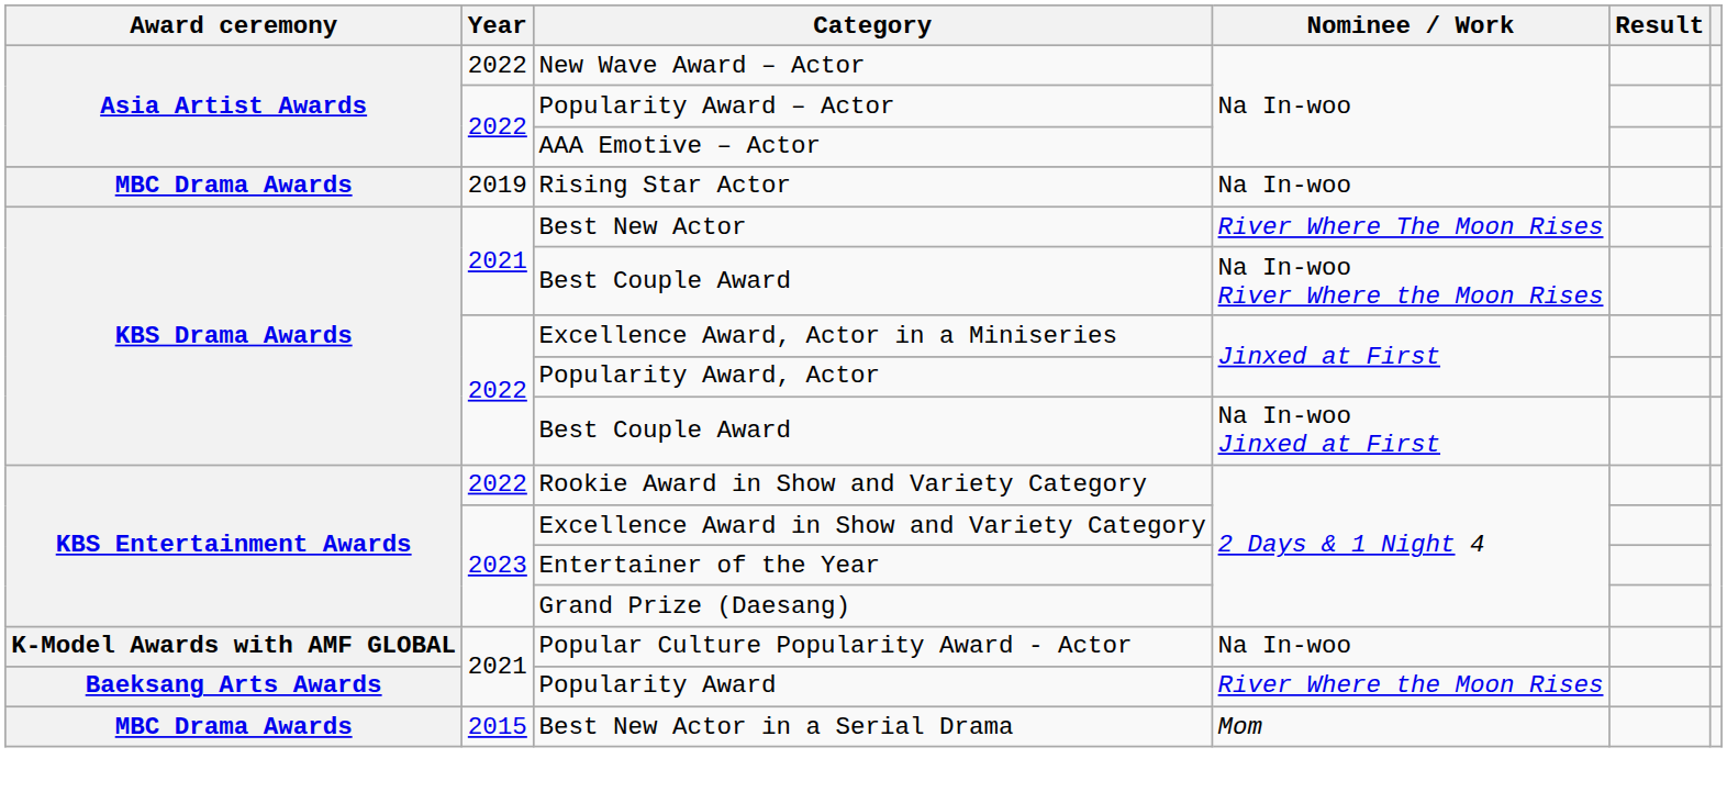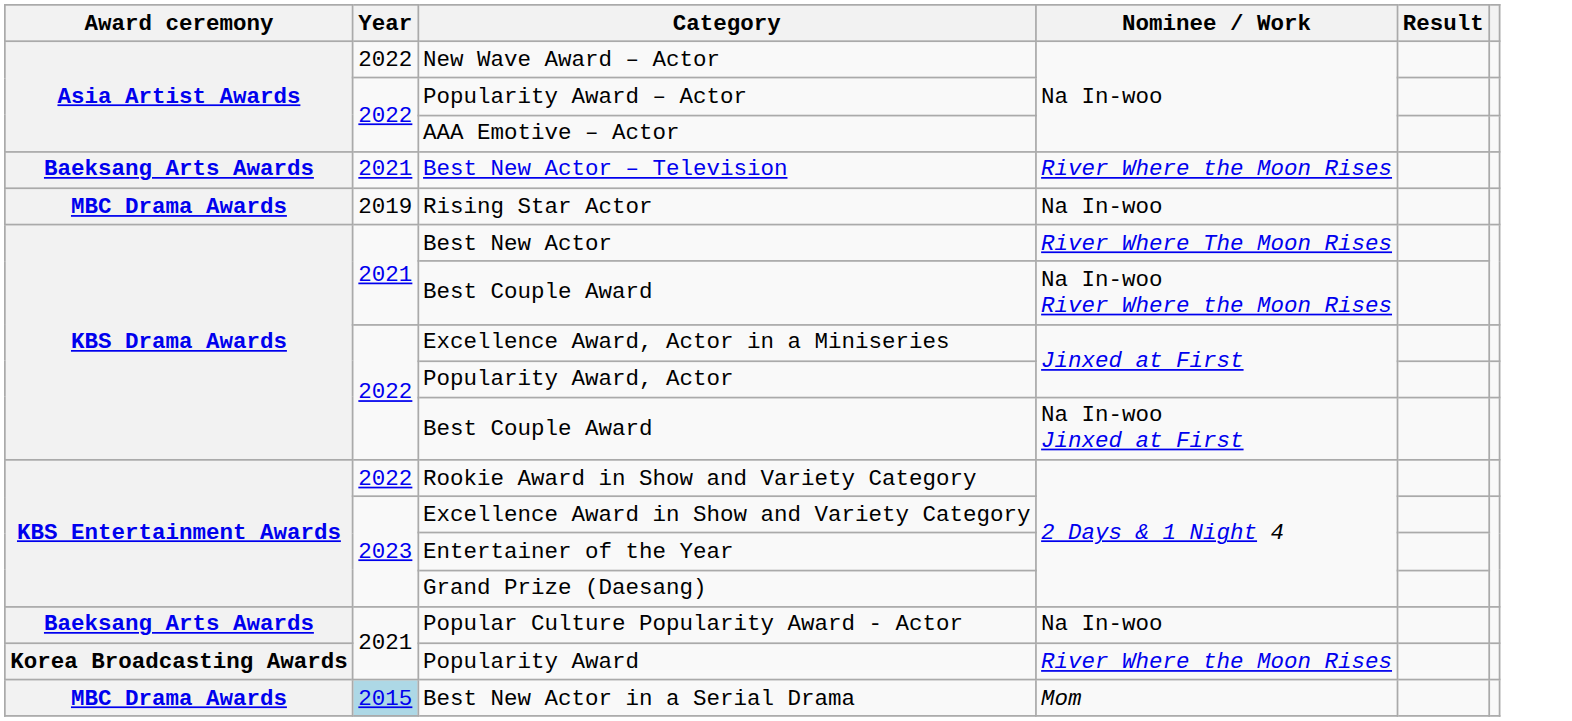 <table class="wikitable plainrowheaders">
 <tr>
 <th scope="col">Award ceremony</th>
 <th scope="col">Year</th>
 <th scope="col">Category</th>
 <th scope="col">Nominee / Work</th>
 <th scope="col">Result</th>
 <th scope="col"></th>
 </tr>
 <tr>
 <th scope="row"  rowspan="3"><a href='#'>Asia Artist Awards</a></th>
 <td style="text-align:center">2022</td>
 <td>New Wave Award – Actor</td>
 <td rowspan="3">Na In-woo</td>
 <td></td>
 <td style="text-align:center"></td>
 </tr>
 <tr>
 <td rowspan="2" style="text-align:center"><a href='#'>2022</a></td>
 <td>Popularity Award – Actor</td>
 <td></td>
 <td style="text-align:center"></td>
 </tr>
 <tr>
 <td>AAA Emotive – Actor</td>
+<td></td>
+<td style="text-align:center"></td>
+</tr>
+<tr>
+<th scope="row"><a href='#'>Baeksang Arts Awards</a></th>
+<td style="text-align:center"><a href='#'>2021</a></td>
+<td><a href='#'>Best New Actor – Television</a></td>
+<td><em><a href='#'>River Where the Moon Rises</a></em></td>
 <td></td>
 <td style="text-align:center"></td>
 </tr>
 <tr>
 <th scope="row"><a href='#'>MBC Drama Awards</a></th>
 <td style="text-align:center">2019</td>
 <td>Rising Star Actor</td>
 <td>Na In-woo</td>
 <td></td>
 <td style="text-align:center"></td>
 </tr>
 <tr>
 <th scope="row" rowspan="5"><a href='#'>KBS Drama Awards</a></th>
 <td rowspan="2" style="text-align:center"><a href='#'>2021</a></td>
 <td>Best New Actor</td>
 <td><em><a href='#'>River Where The Moon Rises</a></em></td>
 <td></td>
 <td rowspan="2" style="text-align:center"></td>
 </tr>
 <tr>
 <td>Best Couple Award</td>
 <td>Na In-woo  <br><em><a href='#'>River Where the Moon Rises</a></em></td>
 <td></td>
 </tr>
 <tr>
 <td rowspan="3" style="text-align:center"><a href='#'>2022</a></td>
 <td>Excellence Award, Actor in a Miniseries</td>
 <td rowspan="2"><em><a href='#'>Jinxed at First</a></em></td>
 <td></td>
 <td style="text-align:center"></td>
 </tr>
 <tr>
 <td>Popularity Award, Actor</td>
 <td></td>
 <td style="text-align:center"></td>
 </tr>
 <tr>
 <td>Best Couple Award</td>
 <td>Na In-woo  <br><em><a href='#'>Jinxed at First</a></em></td>
 <td></td>
 <td style="text-align:center"></td>
 </tr>
 <tr>
 <th scope="row" rowspan="4"><a href='#'>KBS Entertainment Awards</a></th>
 <td style="text-align:center"><a href='#'>2022</a></td>
 <td>Rookie Award in Show and Variety Category</td>
 <td rowspan="4"><em><a href='#'>2 Days & 1 Night</a> 4</em></td>
 <td></td>
 <td style="text-align:center"></td>
 </tr>
 <tr>
 <td rowspan="3" style="text-align:center"><a href='#'>2023</a></td>
 <td>Excellence Award in Show and Variety Category</td>
 <td></td>
 <td rowspan="3" style="text-align:center"></td>
 </tr>
 <tr>
 <td>Entertainer of the Year</td>
 <td></td>
 </tr>
 <tr>
 <td>Grand Prize (Daesang)</td>
 <td></td>
 </tr>
 <tr>
-<th scope="row">K-Model Awards with AMF GLOBAL</th>
+<th scope="row"><a href='#'>Baeksang Arts Awards</a></th>
 <td rowspan="2" style="text-align:center">2021</td>
 <td>Popular Culture Popularity Award - Actor</td>
 <td>Na In-woo</td>
 <td></td>
 <td style="text-align:center"></td>
 </tr>
 <tr>
-<th scope="row"><a href='#'>Baeksang Arts Awards</a></th>
+<th scope="row">Korea Broadcasting Awards</th>
 <td>Popularity Award</td>
 <td><em><a href='#'>River Where the Moon Rises</a></em></td>
 <td></td>
 <td style="text-align:center"></td>
 </tr>
 <tr>
 <th scope="row"><a href='#'>MBC Drama Awards</a></th>
-<td style="text-align:center"><a href='#'>2015</a></td>
+<td style="background: lightblue; text-align:center"><a href='#'>2015</a></td>
 <td>Best New Actor in a Serial Drama</td>
 <td><em>Mom</em></td>
 <td></td>
 <td style="text-align:center"></td>
 </tr>
 </table>
